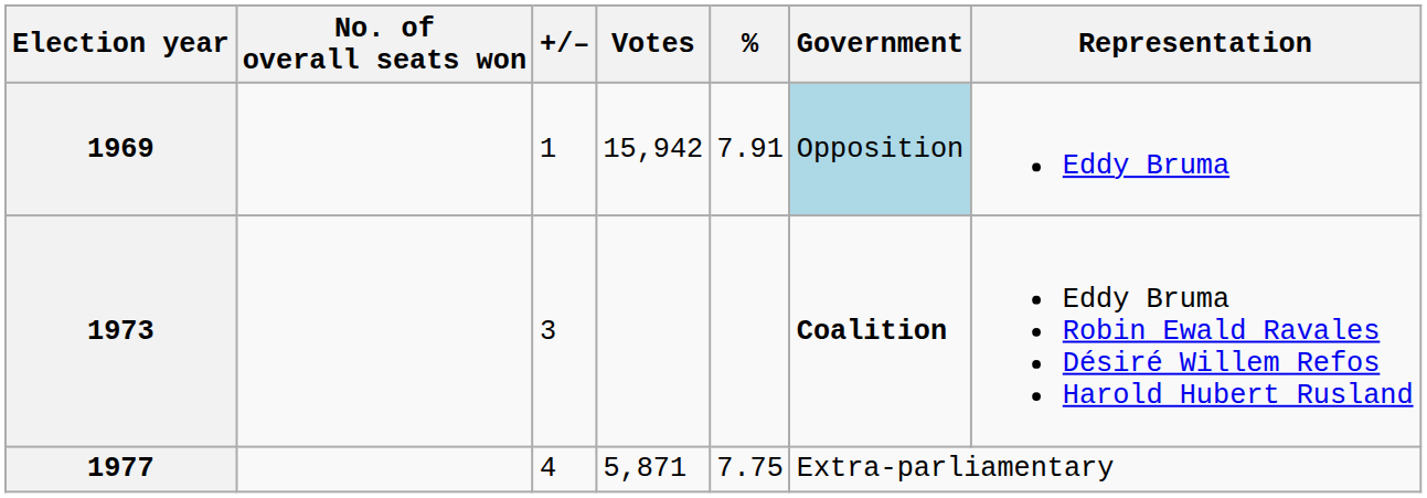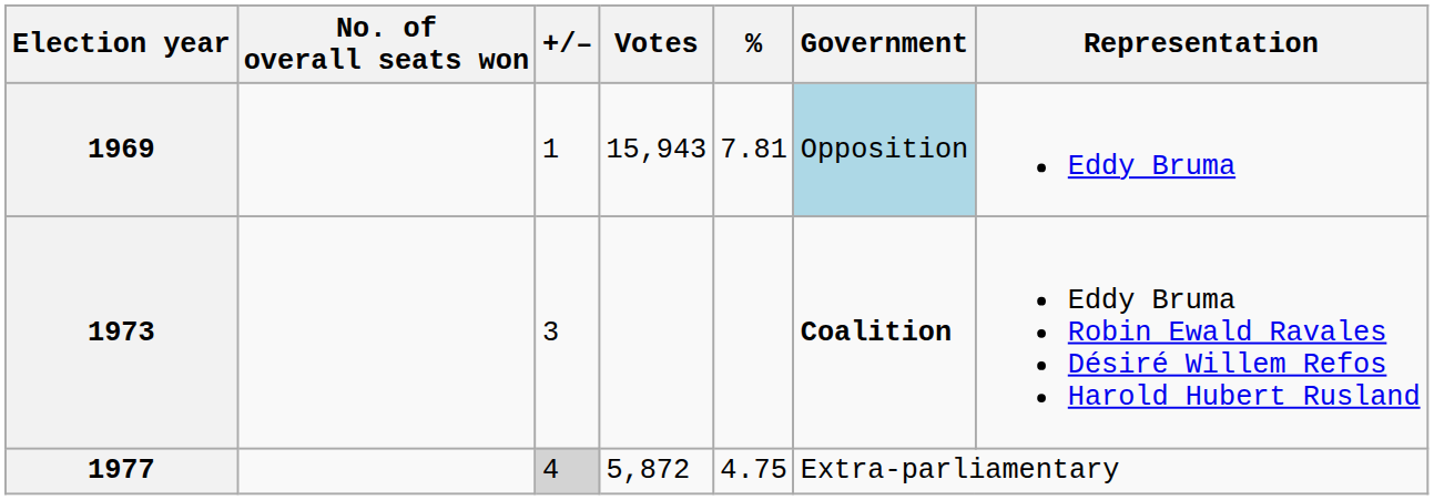 <table class="wikitable">
 <tr>
 <th>Election year</th>
 <th>No. of<br>overall seats won</th>
 <th>+/–</th>
 <th>Votes</th>
 <th>%</th>
 <th>Government</th>
 <th>Representation</th>
 </tr>
 <tr>
 <th>1969</th>
 <td></td>
 <td> 1</td>
-<td>15,942</td>
-<td>7.91</td>
+<td>15,943</td>
+<td>7.81</td>
 <td style="background: lightblue;">Opposition</td>
 <td><br><ul><li><a href='#'>Eddy Bruma</a></li></ul></td>
 </tr>
 <tr>
 <th>1973</th>
 <td></td>
 <td> 3</td>
 <td></td>
 <td></td>
 <td><strong>Coalition</strong></td>
 <td><br><ul><li>Eddy Bruma</li><li><a href='#'>Robin Ewald Ravales</a></li><li><a href='#'>Désiré Willem Refos</a></li><li><a href='#'>Harold Hubert Rusland</a></li></ul></td>
 </tr>
 <tr>
 <th>1977</th>
 <td></td>
-<td> 4</td>
-<td>5,871</td>
-<td>7.75</td>
+<td style="background: lightgrey;"> 4</td>
+<td>5,872</td>
+<td>4.75</td>
 <td colspan="2">Extra-parliamentary</td>
 </tr>
 </table>
